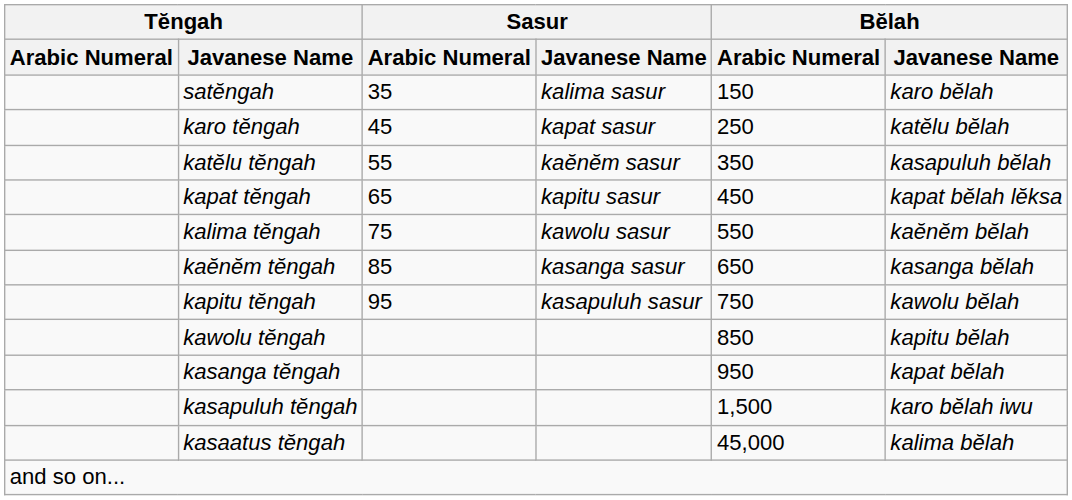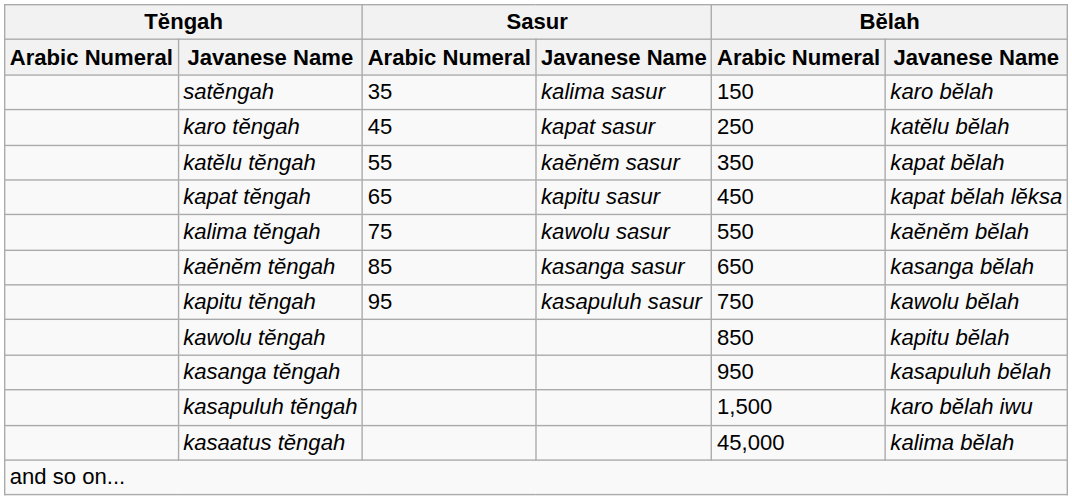 <table class="wikitable">
 <tr>
 <th colspan="2">Tĕngah</th>
 <th colspan="2">Sasur</th>
 <th colspan="2">Bĕlah</th>
 </tr>
 <tr>
 <th>Arabic Numeral</th>
 <th>Javanese Name</th>
 <th>Arabic Numeral</th>
 <th>Javanese Name</th>
 <th>Arabic Numeral</th>
 <th>Javanese Name</th>
 </tr>
 <tr>
 <td></td>
 <td><em>satĕngah</em></td>
 <td>35</td>
 <td><em>kalima sasur</em></td>
 <td>150</td>
 <td><em>karo bĕlah</em></td>
 </tr>
 <tr>
 <td></td>
 <td><em>karo tĕngah</em></td>
 <td>45</td>
 <td><em>kapat sasur</em></td>
 <td>250</td>
 <td><em>katĕlu bĕlah</em></td>
 </tr>
 <tr>
 <td></td>
 <td><em>katĕlu tĕngah</em></td>
 <td>55</td>
 <td><em>kaĕnĕm sasur</em></td>
 <td>350</td>
-<td><em>kasapuluh bĕlah</em></td>
+<td><em>kapat bĕlah</em></td>
 </tr>
 <tr>
 <td></td>
 <td><em>kapat tĕngah</em></td>
 <td>65</td>
 <td><em>kapitu sasur</em></td>
 <td>450</td>
 <td><em>kapat bĕlah lĕksa</em></td>
 </tr>
 <tr>
 <td></td>
 <td><em>kalima tĕngah</em></td>
 <td>75</td>
 <td><em>kawolu sasur</em></td>
 <td>550</td>
 <td><em>kaĕnĕm bĕlah</em></td>
 </tr>
 <tr>
 <td></td>
 <td><em>kaĕnĕm tĕngah</em></td>
 <td>85</td>
 <td><em>kasanga sasur</em></td>
 <td>650</td>
 <td><em>kasanga bĕlah</em></td>
 </tr>
 <tr>
 <td></td>
 <td><em>kapitu tĕngah</em></td>
 <td>95</td>
 <td><em>kasapuluh sasur</em></td>
 <td>750</td>
 <td><em>kawolu bĕlah</em></td>
 </tr>
 <tr>
 <td></td>
 <td><em>kawolu tĕngah</em></td>
 <td></td>
 <td></td>
 <td>850</td>
 <td><em>kapitu bĕlah</em></td>
 </tr>
 <tr>
 <td></td>
 <td><em>kasanga tĕngah</em></td>
 <td></td>
 <td></td>
 <td>950</td>
-<td><em>kapat bĕlah</em></td>
+<td><em>kasapuluh bĕlah</em></td>
 </tr>
 <tr>
 <td></td>
 <td><em>kasapuluh tĕngah</em></td>
 <td></td>
 <td></td>
 <td>1,500</td>
 <td><em>karo bĕlah iwu</em></td>
 </tr>
 <tr>
 <td></td>
 <td><em>kasaatus tĕngah</em></td>
 <td></td>
 <td></td>
 <td>45,000</td>
 <td><em>kalima bĕlah</em></td>
 </tr>
 <tr>
 <td colspan="6">and so on...</td>
 </tr>
 </table>
